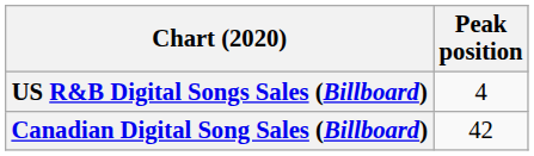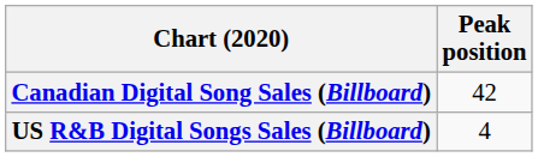 <table class="wikitable sortable plainrowheaders">
 <tr>
 <th scope="col">Chart (2020)</th>
 <th scope="col">Peak<br>position</th>
 </tr>
 <tr>
+<th scope="row"><a href='#'>Canadian Digital Song Sales</a> (<em><a href='#'>Billboard</a></em>)</th>
+<td align="center">42</td>
+</tr>
+<tr>
 <th scope="row">US <a href='#'>R&B Digital Songs Sales</a> (<em><a href='#'>Billboard</a></em>)</th>
 <td align="center">4</td>
 </tr>
-<tr>
-<th scope="row"><a href='#'>Canadian Digital Song Sales</a> (<em><a href='#'>Billboard</a></em>)</th>
-<td align="center">42</td>
-</tr>
 </table>
